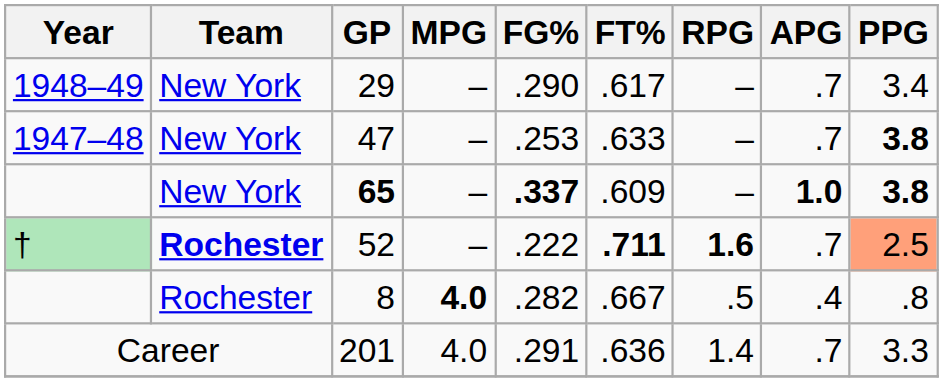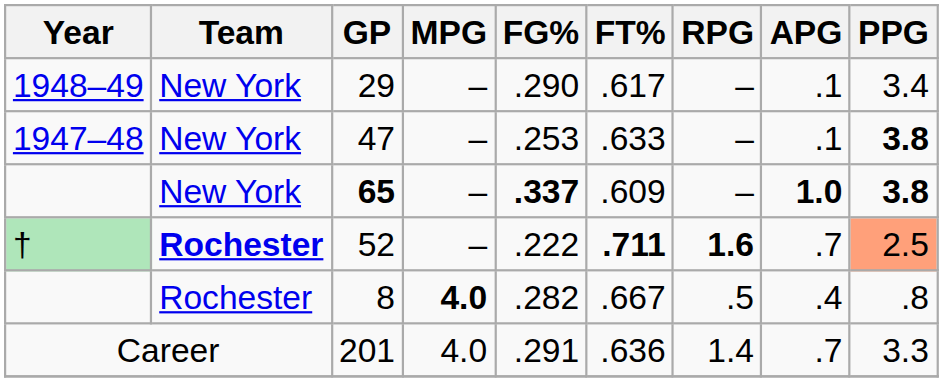 <table class="wikitable sortable" style="font-size:95%; text-align:right;">
 <tr>
 <th>Year</th>
 <th>Team</th>
 <th>GP</th>
 <th>MPG</th>
 <th>FG%</th>
 <th>FT%</th>
 <th>RPG</th>
 <th>APG</th>
 <th>PPG</th>
 </tr>
 <tr>
 <td style="text-align:left;"><a href='#'>1948–49</a></td>
 <td style="text-align:left;"><a href='#'>New York</a></td>
 <td>29</td>
 <td>–</td>
 <td>.290</td>
 <td>.617</td>
 <td>–</td>
-<td>.7</td>
+<td>.1</td>
 <td>3.4</td>
 </tr>
 <tr>
 <td style="text-align:left;"><a href='#'>1947–48</a></td>
 <td style="text-align:left;"><a href='#'>New York</a></td>
 <td>47</td>
 <td>–</td>
 <td>.253</td>
 <td>.633</td>
 <td>–</td>
-<td>.7</td>
+<td>.1</td>
 <td><strong>3.8</strong></td>
 </tr>
 <tr>
 <td style="text-align:left;"></td>
 <td style="text-align:left;"><a href='#'>New York</a></td>
 <td><strong>65</strong></td>
 <td>–</td>
 <td><strong>.337</strong></td>
 <td>.609</td>
 <td>–</td>
 <td><strong>1.0</strong></td>
 <td><strong>3.8</strong></td>
 </tr>
 <tr>
 <td style="text-align:left;background:#afe6ba;">†</td>
 <td style="text-align:left;"><strong><a href='#'>Rochester</a></strong></td>
 <td>52</td>
 <td>–</td>
 <td>.222</td>
 <td><strong>.711</strong></td>
 <td><strong>1.6</strong></td>
 <td>.7</td>
 <td style="background: lightsalmon;">2.5</td>
 </tr>
 <tr>
 <td style="text-align:left;"></td>
 <td style="text-align:left;"><a href='#'>Rochester</a></td>
 <td>8</td>
 <td><strong>4.0</strong></td>
 <td>.282</td>
 <td>.667</td>
 <td>.5</td>
 <td>.4</td>
 <td>.8</td>
 </tr>
 <tr>
 <td style="text-align:center;" colspan="2">Career</td>
 <td>201</td>
 <td>4.0</td>
 <td>.291</td>
 <td>.636</td>
 <td>1.4</td>
 <td>.7</td>
 <td>3.3</td>
 </tr>
 <tr>
 </tr>
 </table>
